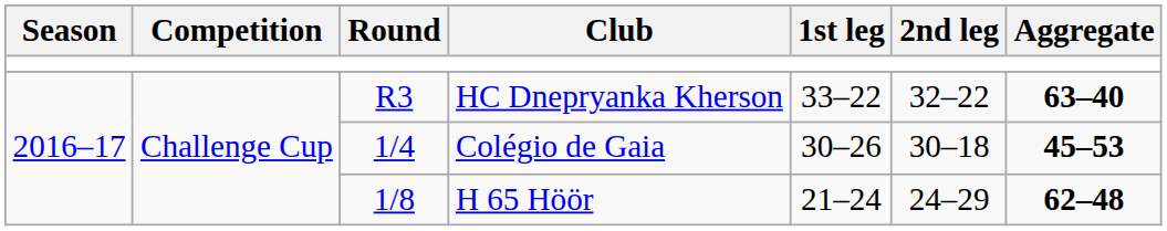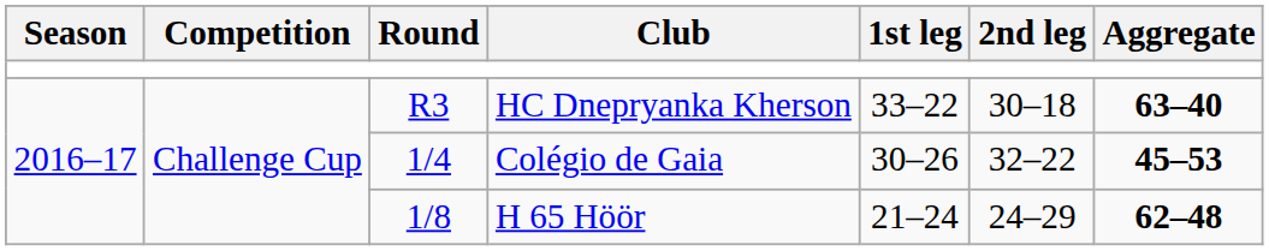 <table class="wikitable">
 <tr>
 <th>Season</th>
 <th>Competition</th>
 <th>Round</th>
 <th>Club</th>
 <th>1st leg</th>
 <th>2nd leg</th>
 <th>Aggregate</th>
 </tr>
 <tr>
 <td colspan="7" bgcolor=white></td>
 </tr>
 <tr>
 <td rowspan="3"><a href='#'>2016–17</a></td>
 <td rowspan="3"><a href='#'>Challenge Cup</a></td>
 <td style="text-align:center;"><a href='#'>R3</a></td>
 <td> <a href='#'>HC Dnepryanka Kherson</a></td>
 <td style="text-align:center;">33–22</td>
-<td style="text-align:center;">32–22</td>
+<td style="text-align:center;">30–18</td>
 <td style="text-align:center;"><strong>63–40</strong></td>
 </tr>
 <tr>
 <td style="text-align:center;"><a href='#'>1/4</a></td>
 <td> <a href='#'>Colégio de Gaia</a></td>
 <td style="text-align:center;">30–26</td>
-<td style="text-align:center;">30–18</td>
+<td style="text-align:center;">32–22</td>
 <td style="text-align:center;"><strong>45–53</strong></td>
 </tr>
 <tr>
 <td style="text-align:center;"><a href='#'>1/8</a></td>
 <td> <a href='#'>H 65 Höör</a></td>
 <td style="text-align:center;">21–24</td>
 <td style="text-align:center;">24–29</td>
 <td style="text-align:center;"><strong>62–48</strong></td>
 </tr>
 </table>
